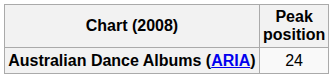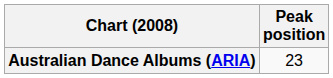 <table class="wikitable sortable plainrowheaders" style="text-align:center">
 <tr>
 <th scope="col">Chart (2008)</th>
 <th scope="col">Peak<br>position</th>
 </tr>
 <tr>
 <th scope="row">Australian Dance Albums (<a href='#'>ARIA</a>)</th>
-<td>24</td>
+<td>23</td>
 </tr>
 <tr>
 </tr>
 <tr>
 </tr>
 <tr>
 </tr>
 <tr>
 </tr>
 <tr>
 </tr>
 <tr>
 </tr>
 <tr>
 </tr>
 <tr>
 </tr>
 </table>
